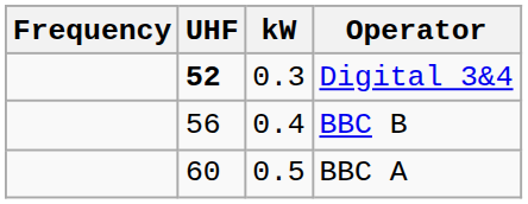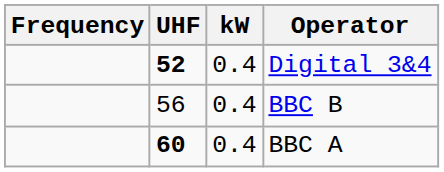 <table class="wikitable sortable">
 <tr>
 <th>Frequency</th>
 <th>UHF</th>
 <th>kW</th>
 <th>Operator</th>
 </tr>
 <tr>
 <td></td>
 <td><strong>52</strong></td>
-<td>0.3</td>
+<td>0.4</td>
 <td><a href='#'>Digital 3&4</a></td>
 </tr>
 <tr>
 <td></td>
 <td>56</td>
 <td>0.4</td>
 <td><a href='#'>BBC</a> B</td>
 </tr>
 <tr>
 <td></td>
-<td>60</td>
-<td>0.5</td>
+<td><strong>60</strong></td>
+<td>0.4</td>
 <td>BBC A</td>
 </tr>
 </table>
